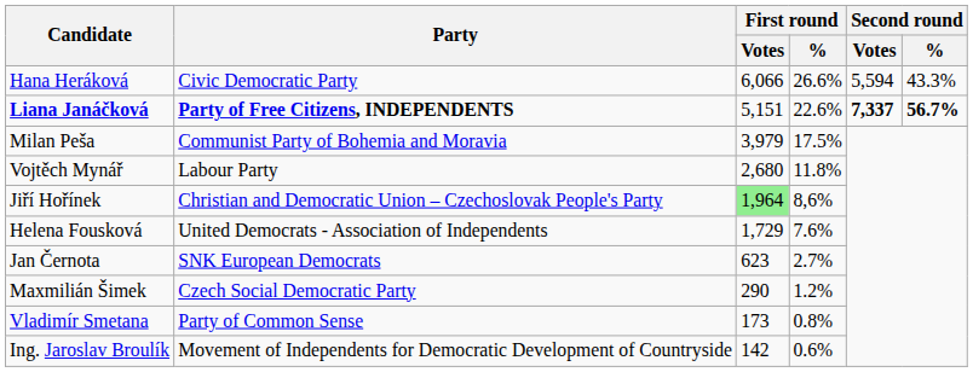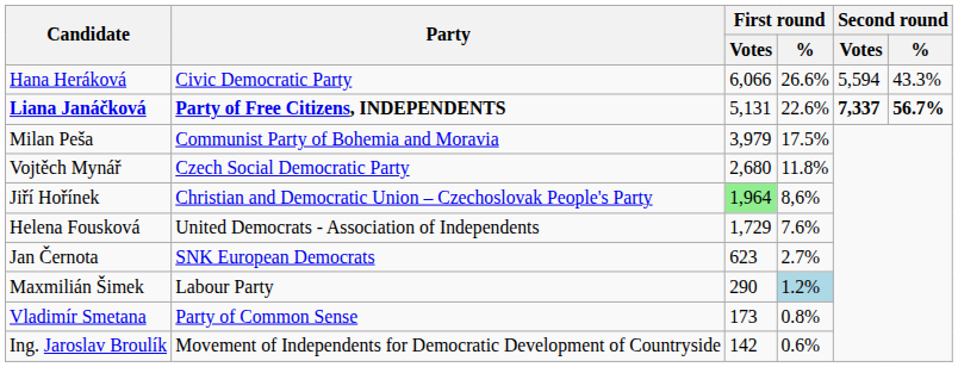 <table class=wikitable>
 <tr>
 <th rowspan=2>Candidate</th>
 <th rowspan=2>Party</th>
 <th colspan=2>First round</th>
 <th colspan=2>Second round</th>
 </tr>
 <tr>
 <th>Votes</th>
 <th>%</th>
 <th>Votes</th>
 <th>%</th>
 </tr>
 <tr>
 <td><a href='#'>Hana Heráková</a></td>
 <td><a href='#'>Civic Democratic Party</a></td>
 <td>6,066</td>
 <td>26.6%</td>
 <td>5,594</td>
 <td>43.3%</td>
 </tr>
 <tr>
 <td><strong><a href='#'>Liana Janáčková</a></strong></td>
 <td><strong><a href='#'>Party of Free Citizens</a>, INDEPENDENTS</strong></td>
-<td>5,151</td>
+<td>5,131</td>
 <td>22.6%</td>
 <td><strong>7,337</strong></td>
 <td><strong>56.7%</strong></td>
 </tr>
 <tr>
 <td>Milan Peša</td>
 <td><a href='#'>Communist Party of Bohemia and Moravia</a></td>
 <td>3,979</td>
 <td>17.5%</td>
 <td colspan=2 rowspan=8></td>
 </tr>
 <tr>
 <td>Vojtěch Mynář</td>
-<td>Labour Party</td>
+<td><a href='#'>Czech Social Democratic Party</a></td>
 <td>2,680</td>
 <td>11.8%</td>
 </tr>
 <tr>
 <td>Jiří Hořínek</td>
 <td><a href='#'>Christian and Democratic Union – Czechoslovak People's Party</a></td>
 <td style="background: lightgreen;">1,964</td>
 <td>8,6%</td>
 </tr>
 <tr>
 <td>Helena Fousková</td>
 <td>United Democrats - Association of Independents</td>
 <td>1,729</td>
 <td>7.6%</td>
 </tr>
 <tr>
 <td>Jan Černota</td>
 <td><a href='#'>SNK European Democrats</a></td>
 <td>623</td>
 <td>2.7%</td>
 </tr>
 <tr>
 <td>Maxmilián Šimek</td>
-<td><a href='#'>Czech Social Democratic Party</a></td>
+<td>Labour Party</td>
 <td>290</td>
-<td>1.2%</td>
+<td style="background: lightblue;">1.2%</td>
 </tr>
 <tr>
 <td><a href='#'>Vladimír Smetana</a></td>
 <td><a href='#'>Party of Common Sense</a></td>
 <td>173</td>
 <td>0.8%</td>
 </tr>
 <tr>
 <td>Ing. <a href='#'>Jaroslav Broulík</a></td>
 <td>Movement of Independents for Democratic Development of Countryside</td>
 <td>142</td>
 <td>0.6%</td>
 </tr>
 </table>
